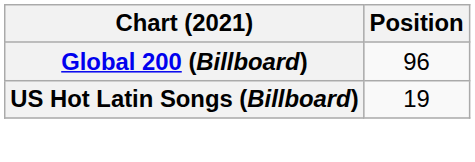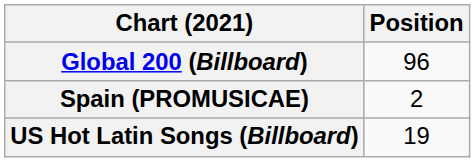 <table class="wikitable sortable plainrowheaders" style="text-align:center">
 <tr>
 <th scope="col">Chart (2021)</th>
 <th scope="col">Position</th>
 </tr>
 <tr>
 <th scope="row"><a href='#'>Global 200</a> (<em>Billboard</em>)</th>
 <td>96</td>
 </tr>
 <tr>
+<th scope="row">Spain (PROMUSICAE)</th>
+<td>2</td>
+</tr>
+<tr>
 <th scope="row">US Hot Latin Songs (<em>Billboard</em>)</th>
 <td>19</td>
 </tr>
 </table>
